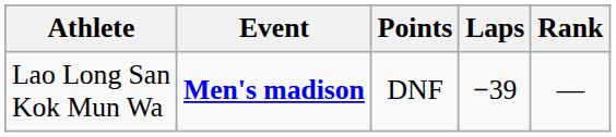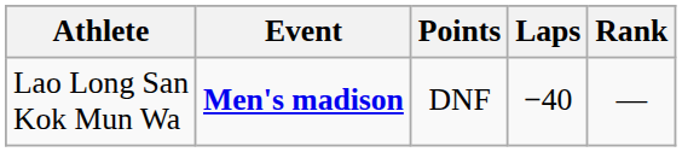 <table class=wikitable style=font-size:90%;text-align:center>
 <tr>
 <th>Athlete</th>
 <th>Event</th>
 <th>Points</th>
 <th>Laps</th>
 <th>Rank</th>
 </tr>
 <tr>
 <td align=left>Lao Long San<br>Kok Mun Wa</td>
 <td align=left><strong><a href='#'>Men's madison</a></strong></td>
 <td>DNF</td>
-<td>−39</td>
+<td>−40</td>
 <td>—</td>
 </tr>
 </table>
